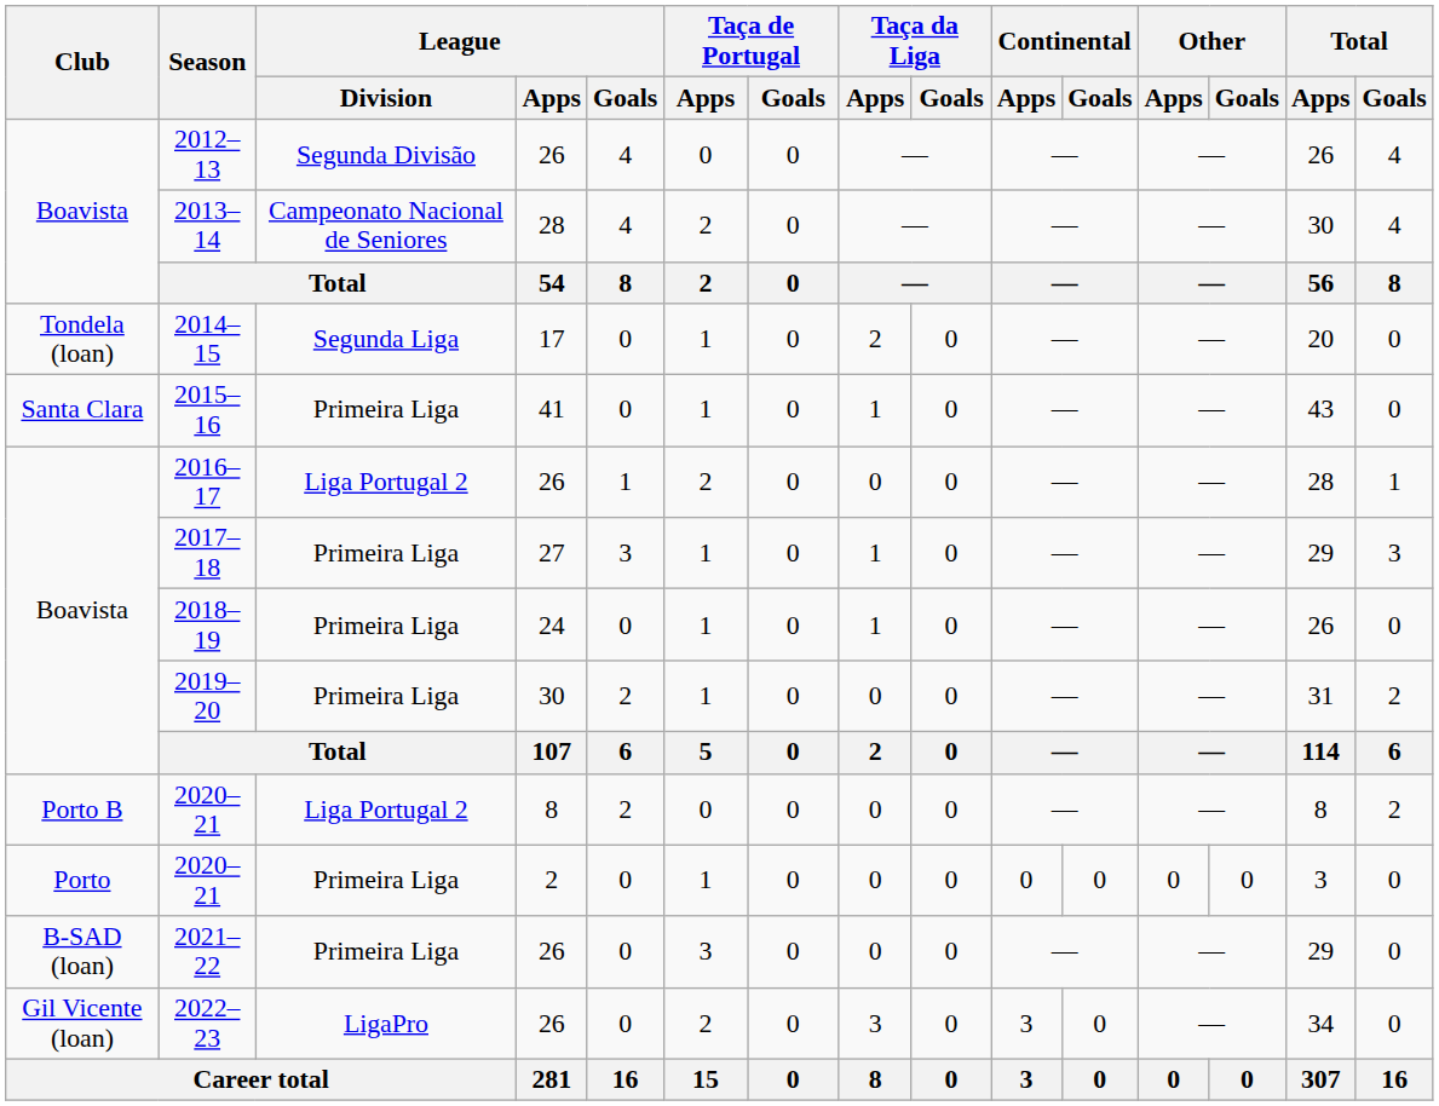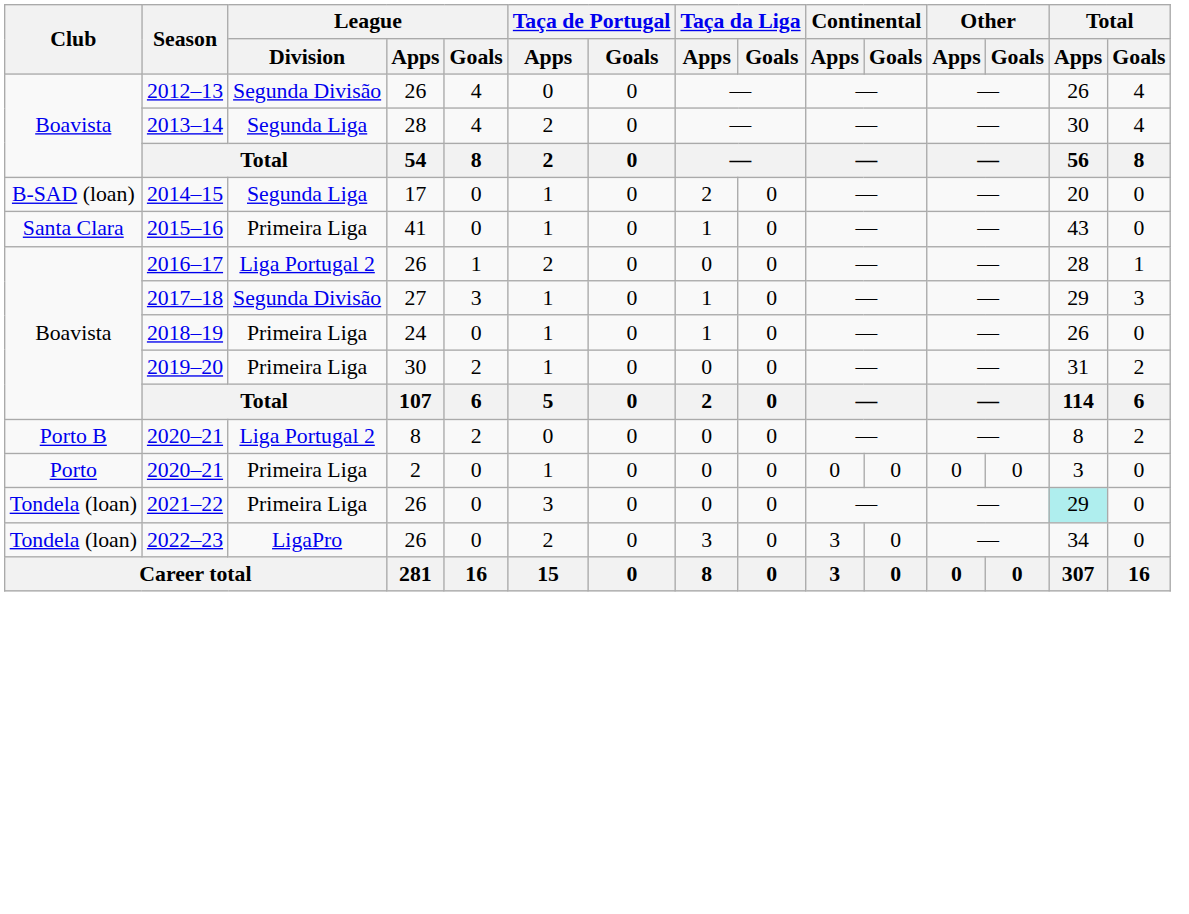 <table class="wikitable" style="text-align:center">
 <tr>
 <th rowspan="2">Club</th>
 <th rowspan="2">Season</th>
 <th colspan="3">League</th>
 <th colspan="2"><a href='#'>Taça de Portugal</a></th>
 <th colspan="2"><a href='#'>Taça da Liga</a></th>
 <th colspan="2">Continental</th>
 <th colspan="2">Other</th>
 <th colspan="2">Total</th>
 </tr>
 <tr>
 <th>Division</th>
 <th>Apps</th>
 <th>Goals</th>
 <th>Apps</th>
 <th>Goals</th>
 <th>Apps</th>
 <th>Goals</th>
 <th>Apps</th>
 <th>Goals</th>
 <th>Apps</th>
 <th>Goals</th>
 <th>Apps</th>
 <th>Goals</th>
 </tr>
 <tr>
 <td rowspan="3"><a href='#'>Boavista</a></td>
 <td><a href='#'>2012–13</a></td>
 <td><a href='#'>Segunda Divisão</a></td>
 <td>26</td>
 <td>4</td>
 <td>0</td>
 <td>0</td>
 <td colspan="2">—</td>
 <td colspan="2">—</td>
 <td colspan="2">—</td>
 <td>26</td>
 <td>4</td>
 </tr>
 <tr>
 <td><a href='#'>2013–14</a></td>
-<td><a href='#'>Campeonato Nacional de Seniores</a></td>
+<td><a href='#'>Segunda Liga</a></td>
 <td>28</td>
 <td>4</td>
 <td>2</td>
 <td>0</td>
 <td colspan="2">—</td>
 <td colspan="2">—</td>
 <td colspan="2">—</td>
 <td>30</td>
 <td>4</td>
 </tr>
 <tr>
 <th colspan="2">Total</th>
 <th>54</th>
 <th>8</th>
 <th>2</th>
 <th>0</th>
 <th colspan="2">—</th>
 <th colspan="2">—</th>
 <th colspan="2">—</th>
 <th>56</th>
 <th>8</th>
 </tr>
 <tr>
-<td><a href='#'>Tondela</a> (loan)</td>
+<td><a href='#'>B-SAD</a> (loan)</td>
 <td><a href='#'>2014–15</a></td>
 <td><a href='#'>Segunda Liga</a></td>
 <td>17</td>
 <td>0</td>
 <td>1</td>
 <td>0</td>
 <td>2</td>
 <td>0</td>
 <td colspan="2">—</td>
 <td colspan="2">—</td>
 <td>20</td>
 <td>0</td>
 </tr>
 <tr>
 <td><a href='#'>Santa Clara</a></td>
 <td><a href='#'>2015–16</a></td>
 <td>Primeira Liga</td>
 <td>41</td>
 <td>0</td>
 <td>1</td>
 <td>0</td>
 <td>1</td>
 <td>0</td>
 <td colspan="2">—</td>
 <td colspan="2">—</td>
 <td>43</td>
 <td>0</td>
 </tr>
 <tr>
 <td rowspan="5">Boavista</td>
 <td><a href='#'>2016–17</a></td>
 <td><a href='#'>Liga Portugal 2</a></td>
 <td>26</td>
 <td>1</td>
 <td>2</td>
 <td>0</td>
 <td>0</td>
 <td>0</td>
 <td colspan="2">—</td>
 <td colspan="2">—</td>
 <td>28</td>
 <td>1</td>
 </tr>
 <tr>
 <td><a href='#'>2017–18</a></td>
-<td>Primeira Liga</td>
+<td><a href='#'>Segunda Divisão</a></td>
 <td>27</td>
 <td>3</td>
 <td>1</td>
 <td>0</td>
 <td>1</td>
 <td>0</td>
 <td colspan="2">—</td>
 <td colspan="2">—</td>
 <td>29</td>
 <td>3</td>
 </tr>
 <tr>
 <td><a href='#'>2018–19</a></td>
 <td>Primeira Liga</td>
 <td>24</td>
 <td>0</td>
 <td>1</td>
 <td>0</td>
 <td>1</td>
 <td>0</td>
 <td colspan="2">—</td>
 <td colspan="2">—</td>
 <td>26</td>
 <td>0</td>
 </tr>
 <tr>
 <td><a href='#'>2019–20</a></td>
 <td>Primeira Liga</td>
 <td>30</td>
 <td>2</td>
 <td>1</td>
 <td>0</td>
 <td>0</td>
 <td>0</td>
 <td colspan="2">—</td>
 <td colspan="2">—</td>
 <td>31</td>
 <td>2</td>
 </tr>
 <tr>
 <th colspan="2">Total</th>
 <th>107</th>
 <th>6</th>
 <th>5</th>
 <th>0</th>
 <th>2</th>
 <th>0</th>
 <th colspan="2">—</th>
 <th colspan="2">—</th>
 <th>114</th>
 <th>6</th>
 </tr>
 <tr>
 <td><a href='#'>Porto B</a></td>
 <td><a href='#'>2020–21</a></td>
 <td><a href='#'>Liga Portugal 2</a></td>
 <td>8</td>
 <td>2</td>
 <td>0</td>
 <td>0</td>
 <td>0</td>
 <td>0</td>
 <td colspan="2">—</td>
 <td colspan="2">—</td>
 <td>8</td>
 <td>2</td>
 </tr>
 <tr>
 <td><a href='#'>Porto</a></td>
 <td><a href='#'>2020–21</a></td>
 <td>Primeira Liga</td>
 <td>2</td>
 <td>0</td>
 <td>1</td>
 <td>0</td>
 <td>0</td>
 <td>0</td>
 <td>0</td>
 <td>0</td>
 <td>0</td>
 <td>0</td>
 <td>3</td>
 <td>0</td>
 </tr>
 <tr>
-<td><a href='#'>B-SAD</a> (loan)</td>
+<td><a href='#'>Tondela</a> (loan)</td>
 <td><a href='#'>2021–22</a></td>
 <td>Primeira Liga</td>
 <td>26</td>
 <td>0</td>
 <td>3</td>
 <td>0</td>
 <td>0</td>
 <td>0</td>
 <td colspan="2">—</td>
 <td colspan="2">—</td>
-<td>29</td>
+<td style="background: paleturquoise;">29</td>
 <td>0</td>
 </tr>
 <tr>
-<td><a href='#'>Gil Vicente</a> (loan)</td>
+<td><a href='#'>Tondela</a> (loan)</td>
 <td><a href='#'>2022–23</a></td>
 <td><a href='#'>LigaPro</a></td>
 <td>26</td>
 <td>0</td>
 <td>2</td>
 <td>0</td>
 <td>3</td>
 <td>0</td>
 <td>3</td>
 <td>0</td>
 <td colspan="2">—</td>
 <td>34</td>
 <td>0</td>
 </tr>
 <tr>
 <th colspan="3">Career total</th>
 <th>281</th>
 <th>16</th>
 <th>15</th>
 <th>0</th>
 <th>8</th>
 <th>0</th>
 <th>3</th>
 <th>0</th>
 <th>0</th>
 <th>0</th>
 <th>307</th>
 <th>16</th>
 </tr>
 </table>
